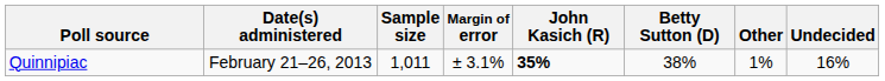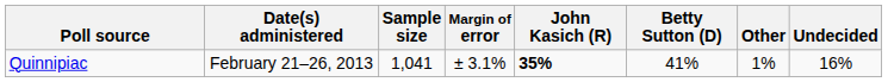 <table class="wikitable">
 <tr valign= bottom>
 <th style="width:185px;">Poll source</th>
 <th style="width:160px;">Date(s)<br>administered</th>
 <th class=small>Sample<br>size</th>
 <th><small>Margin of</small><br>error</th>
 <th style="width:100px;">John<br>Kasich (R)</th>
 <th style="width:100px;">Betty<br>Sutton (D)</th>
 <th>Other</th>
 <th>Undecided</th>
 </tr>
 <tr>
 <td><a href='#'>Quinnipiac</a></td>
 <td align=center>February 21–26, 2013</td>
-<td align=center>1,011</td>
+<td align=center>1,041</td>
 <td align=center>± 3.1%</td>
 <td><strong>35%</strong></td>
-<td align=center>38%</td>
+<td align=center>41%</td>
 <td align=center>1%</td>
 <td align=center>16%</td>
 </tr>
 </table>
